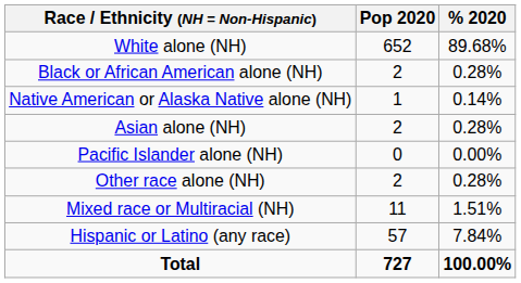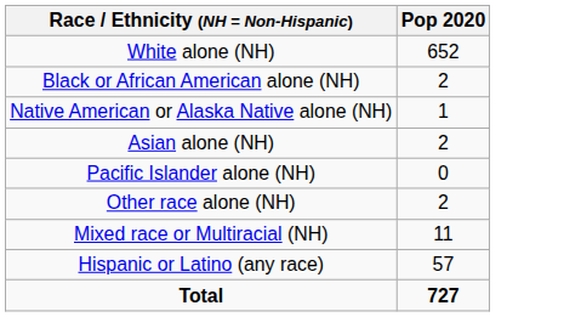 <table class="wikitable" style="text-align:center;">
 <tr>
 <th>Race / Ethnicity <small>(<em>NH = Non-Hispanic</em>)</small></th>
 <th>Pop 2020</th>
-<th>% 2020</th>
 </tr>
 <tr>
 <td><a href='#'>White</a> alone (NH)</td>
 <td>652</td>
-<td>89.68%</td>
 </tr>
 <tr>
 <td><a href='#'>Black or African American</a> alone (NH)</td>
 <td>2</td>
-<td>0.28%</td>
 </tr>
 <tr>
 <td><a href='#'>Native American</a> or <a href='#'>Alaska Native</a> alone (NH)</td>
 <td>1</td>
-<td>0.14%</td>
 </tr>
 <tr>
 <td><a href='#'>Asian</a> alone (NH)</td>
 <td>2</td>
-<td>0.28%</td>
 </tr>
 <tr>
 <td><a href='#'>Pacific Islander</a> alone (NH)</td>
 <td>0</td>
-<td>0.00%</td>
 </tr>
 <tr>
 <td><a href='#'>Other race</a> alone (NH)</td>
 <td>2</td>
-<td>0.28%</td>
 </tr>
 <tr>
 <td><a href='#'>Mixed race or Multiracial</a> (NH)</td>
 <td>11</td>
-<td>1.51%</td>
 </tr>
 <tr>
 <td><a href='#'>Hispanic or Latino</a> (any race)</td>
 <td>57</td>
-<td>7.84%</td>
 </tr>
 <tr>
 <td><strong>Total</strong></td>
 <td><strong>727</strong></td>
-<td><strong>100.00%</strong></td>
 </tr>
 </table>
